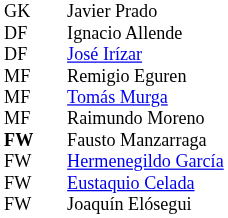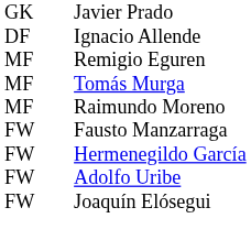 <table style="font-size:90%; margin:0.2em auto;" cellspacing="0" cellpadding="0">
 <tr>
 <th width="25"></th>
 <th width="25"></th>
 </tr>
 <tr>
 <td>GK</td>
 <td></td>
 <td> Javier Prado</td>
 </tr>
 <tr>
 <td>DF</td>
 <td></td>
 <td> Ignacio Allende</td>
-</tr>
-<tr>
-<td>DF</td>
-<td></td>
-<td> <a href='#'>José Irízar</a></td>
 </tr>
 <tr>
 <td>MF</td>
 <td></td>
 <td> Remigio Eguren</td>
 </tr>
 <tr>
 <td>MF</td>
 <td></td>
 <td> <a href='#'>Tomás Murga</a></td>
 </tr>
 <tr>
 <td>MF</td>
 <td></td>
 <td> Raimundo Moreno</td>
 </tr>
 <tr>
-<td><strong>FW</strong></td>
+<td>FW</td>
 <td></td>
 <td> Fausto Manzarraga</td>
 </tr>
 <tr>
 <td>FW</td>
 <td></td>
 <td> <a href='#'>Hermenegildo García</a></td>
 </tr>
 <tr>
 <td>FW</td>
 <td></td>
-<td> <a href='#'>Eustaquio Celada</a></td>
+<td> <a href='#'>Adolfo Uribe</a></td>
 </tr>
 <tr>
 <td>FW</td>
 <td></td>
 <td> Joaquín Elósegui</td>
 </tr>
 </table>
